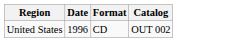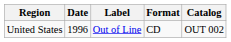 <table class="wikitable">
 <tr>
 <th>Region</th>
 <th>Date</th>
+<th>Label</th>
 <th>Format</th>
 <th>Catalog</th>
 </tr>
 <tr>
 <td>United States</td>
 <td>1996</td>
+<td><a href='#'>Out of Line</a></td>
 <td>CD</td>
 <td>OUT 002</td>
 </tr>
 </table>
